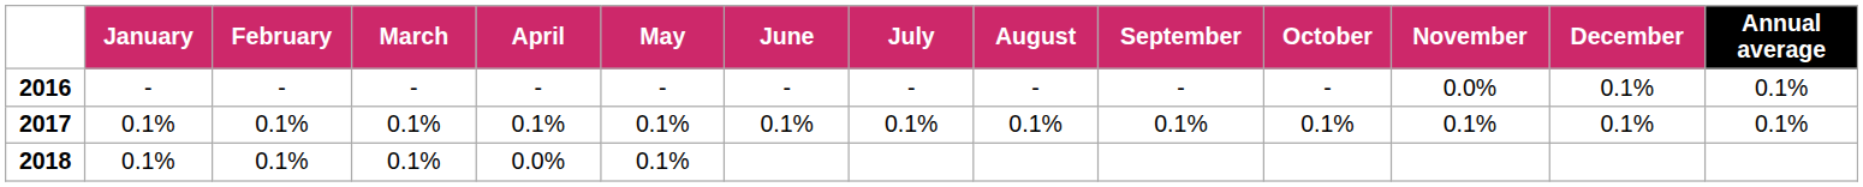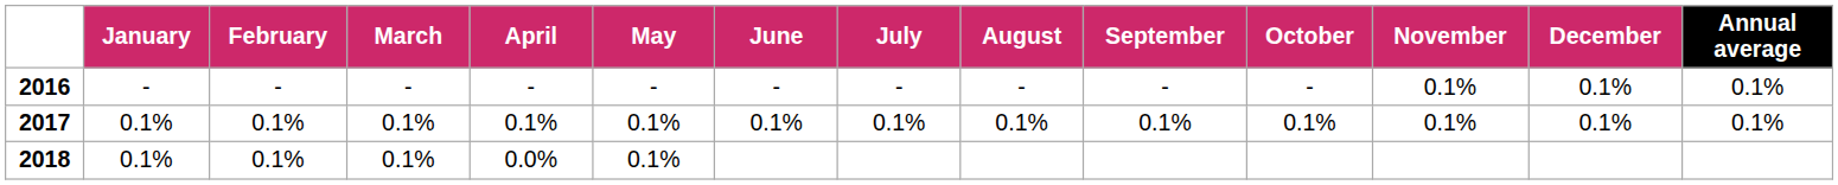 <table class="wikitable" style="width:100%; margin:auto; background:#ffffff;">
 <tr>
 <th style="background:#FFFFFF; color:#FFFFFF;" width="35px"></th>
 <th style="background:#CD286A; color:#FFFFFF;" width="60px">January</th>
 <th style="background:#CD286A; color:#FFFFFF;" width="60px">February</th>
 <th style="background:#CD286A; color:#FFFFFF;" width="60px">March</th>
 <th style="background:#CD286A; color:#FFFFFF;" width="60px">April</th>
 <th style="background:#CD286A; color:#FFFFFF;" width="60px">May</th>
 <th style="background:#CD286A; color:#FFFFFF;" width="60px">June</th>
 <th style="background:#CD286A; color:#FFFFFF;" width="60px">July</th>
 <th style="background:#CD286A; color:#FFFFFF;" width="60px">August</th>
 <th style="background:#CD286A; color:#FFFFFF;" width="60px">September</th>
 <th style="background:#CD286A; color:#FFFFFF;" width="60px">October</th>
 <th style="background:#CD286A; color:#FFFFFF;" width="60px">November</th>
 <th style="background:#CD286A; color:#FFFFFF;" width="60px">December</th>
 <th style="background:#000000; color:#FFFFFF;" width="75px">Annual average</th>
 </tr>
 <tr align="center">
 <td><strong>2016</strong></td>
 <td>-</td>
 <td>-</td>
 <td>-</td>
 <td>-</td>
 <td>-</td>
 <td>-</td>
 <td>-</td>
 <td>-</td>
 <td>-</td>
 <td>-</td>
-<td>0.0%</td>
+<td>0.1%</td>
 <td>0.1%</td>
 <td>0.1%</td>
 </tr>
 <tr align="center">
 <td><strong>2017</strong></td>
 <td>0.1%</td>
 <td>0.1%</td>
 <td>0.1%</td>
 <td>0.1%</td>
 <td>0.1%</td>
 <td>0.1%</td>
 <td>0.1%</td>
 <td>0.1%</td>
 <td>0.1%</td>
 <td>0.1%</td>
 <td>0.1%</td>
 <td>0.1%</td>
 <td>0.1%</td>
 </tr>
 <tr align="center">
 <td><strong>2018</strong></td>
 <td>0.1%</td>
 <td>0.1%</td>
 <td>0.1%</td>
 <td>0.0%</td>
 <td>0.1%</td>
 <td></td>
 <td></td>
 <td></td>
 <td></td>
 <td></td>
 <td></td>
 <td></td>
 <td></td>
 </tr>
 </table>
